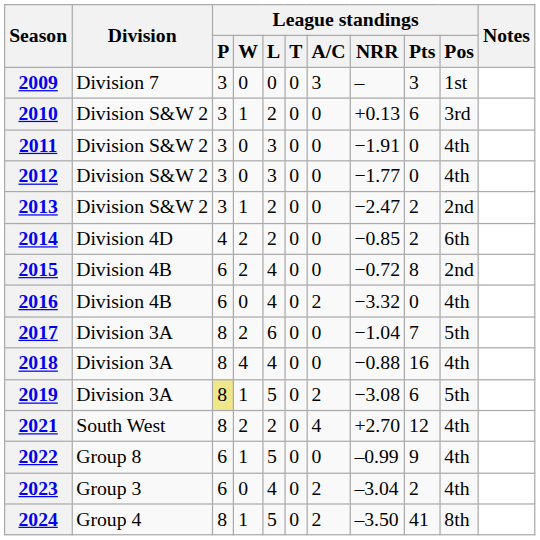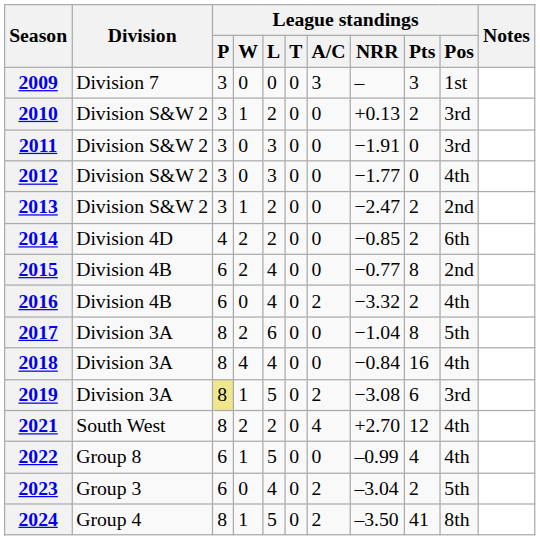 <table class="wikitable sortable">
 <tr>
 <th scope="col" rowspan="2">Season</th>
 <th scope="col" rowspan="2">Division</th>
 <th scope="col" colspan="8">League standings</th>
 <th scope="col" rowspan="2">Notes</th>
 </tr>
 <tr>
 <th scope="col">P</th>
 <th scope="col">W</th>
 <th scope="col">L</th>
 <th scope="col">T</th>
 <th scope="col">A/C</th>
 <th scope="col">NRR</th>
 <th scope="col">Pts</th>
 <th scope="col">Pos</th>
 </tr>
 <tr>
 <th scope="row"><a href='#'>2009</a></th>
 <td>Division 7</td>
 <td>3</td>
 <td>0</td>
 <td>0</td>
 <td>0</td>
 <td>3</td>
 <td>–</td>
 <td>3</td>
 <td>1st</td>
 <td style="background: white;"></td>
 </tr>
 <tr>
 <th scope="row"><a href='#'>2010</a></th>
 <td>Division S&W 2</td>
 <td>3</td>
 <td>1</td>
 <td>2</td>
 <td>0</td>
 <td>0</td>
 <td>+0.13</td>
-<td>6</td>
+<td>2</td>
 <td>3rd</td>
 <td style="background: white;"></td>
 </tr>
 <tr>
 <th scope="row"><a href='#'>2011</a></th>
 <td>Division S&W 2</td>
 <td>3</td>
 <td>0</td>
 <td>3</td>
 <td>0</td>
 <td>0</td>
 <td>−1.91</td>
 <td>0</td>
-<td>4th</td>
+<td>3rd</td>
 <td style="background: white;"></td>
 </tr>
 <tr>
 <th scope="row"><a href='#'>2012</a></th>
 <td>Division S&W 2</td>
 <td>3</td>
 <td>0</td>
 <td>3</td>
 <td>0</td>
 <td>0</td>
 <td>−1.77</td>
 <td>0</td>
 <td>4th</td>
 <td style="background: white;"></td>
 </tr>
 <tr>
 <th scope="row"><a href='#'>2013</a></th>
 <td>Division S&W 2</td>
 <td>3</td>
 <td>1</td>
 <td>2</td>
 <td>0</td>
 <td>0</td>
 <td>−2.47</td>
 <td>2</td>
 <td>2nd</td>
 <td style="background: white;"></td>
 </tr>
 <tr>
 <th scope="row"><a href='#'>2014</a></th>
 <td>Division 4D</td>
 <td>4</td>
 <td>2</td>
 <td>2</td>
 <td>0</td>
 <td>0</td>
 <td>−0.85</td>
 <td>2</td>
 <td>6th</td>
 <td style="background: white;"></td>
 </tr>
 <tr>
 <th scope="row"><a href='#'>2015</a></th>
 <td>Division 4B</td>
 <td>6</td>
 <td>2</td>
 <td>4</td>
 <td>0</td>
 <td>0</td>
-<td>−0.72</td>
+<td>−0.77</td>
 <td>8</td>
 <td>2nd</td>
 <td style="background: white;"></td>
 </tr>
 <tr>
 <th scope="row"><a href='#'>2016</a></th>
 <td>Division 4B</td>
 <td>6</td>
 <td>0</td>
 <td>4</td>
 <td>0</td>
 <td>2</td>
 <td>−3.32</td>
-<td>0</td>
+<td>2</td>
 <td>4th</td>
 <td style="background: white;"></td>
 </tr>
 <tr>
 <th scope="row"><a href='#'>2017</a></th>
 <td>Division 3A</td>
 <td>8</td>
 <td>2</td>
 <td>6</td>
 <td>0</td>
 <td>0</td>
 <td>−1.04</td>
-<td>7</td>
+<td>8</td>
 <td>5th</td>
 <td style="background: white;"></td>
 </tr>
 <tr>
 <th scope="row"><a href='#'>2018</a></th>
 <td>Division 3A</td>
 <td>8</td>
 <td>4</td>
 <td>4</td>
 <td>0</td>
 <td>0</td>
-<td>−0.88</td>
+<td>−0.84</td>
 <td>16</td>
 <td>4th</td>
 <td style="background: white;"></td>
 </tr>
 <tr>
 <th scope="row"><a href='#'>2019</a></th>
 <td>Division 3A</td>
 <td style="background: khaki;">8</td>
 <td>1</td>
 <td>5</td>
 <td>0</td>
 <td>2</td>
 <td>−3.08</td>
 <td>6</td>
-<td>5th</td>
+<td>3rd</td>
 <td style="background: white;"></td>
 </tr>
 <tr>
 <th scope="row"><a href='#'>2021</a></th>
 <td>South West</td>
 <td>8</td>
 <td>2</td>
 <td>2</td>
 <td>0</td>
 <td>4</td>
 <td>+2.70</td>
 <td>12</td>
 <td>4th</td>
 <td style="background: white;"></td>
 </tr>
 <tr>
 <th scope="row"><a href='#'>2022</a></th>
 <td>Group 8</td>
 <td>6</td>
 <td>1</td>
 <td>5</td>
 <td>0</td>
 <td>0</td>
 <td>–0.99</td>
-<td>9</td>
+<td>4</td>
 <td>4th</td>
 <td style="background: white;"></td>
 </tr>
 <tr>
 <th scope="row"><a href='#'>2023</a></th>
 <td>Group 3</td>
 <td>6</td>
 <td>0</td>
 <td>4</td>
 <td>0</td>
 <td>2</td>
 <td>–3.04</td>
 <td>2</td>
-<td>4th</td>
+<td>5th</td>
 <td style="background: white;"></td>
 </tr>
 <tr>
 <th scope="row"><a href='#'>2024</a></th>
 <td>Group 4</td>
 <td>8</td>
 <td>1</td>
 <td>5</td>
 <td>0</td>
 <td>2</td>
 <td>–3.50</td>
 <td>41</td>
 <td>8th</td>
 <td style="background: white;"></td>
 </tr>
 </table>
